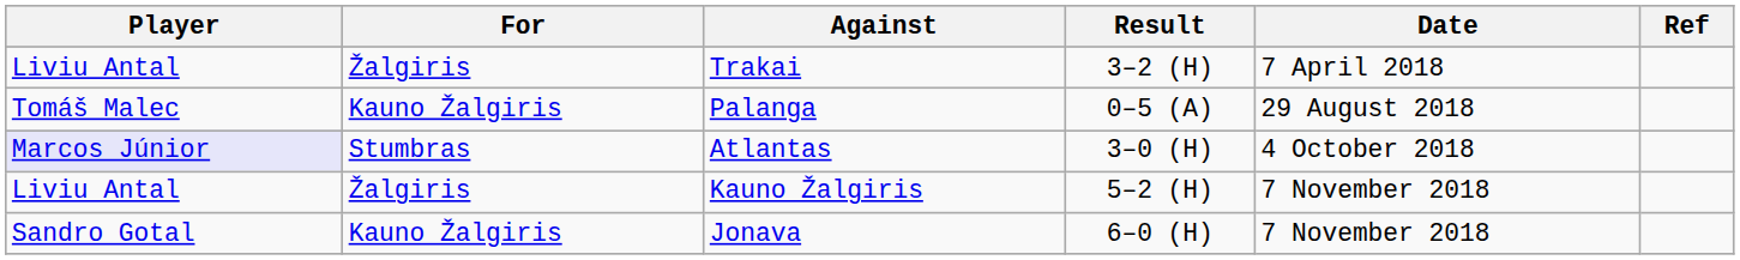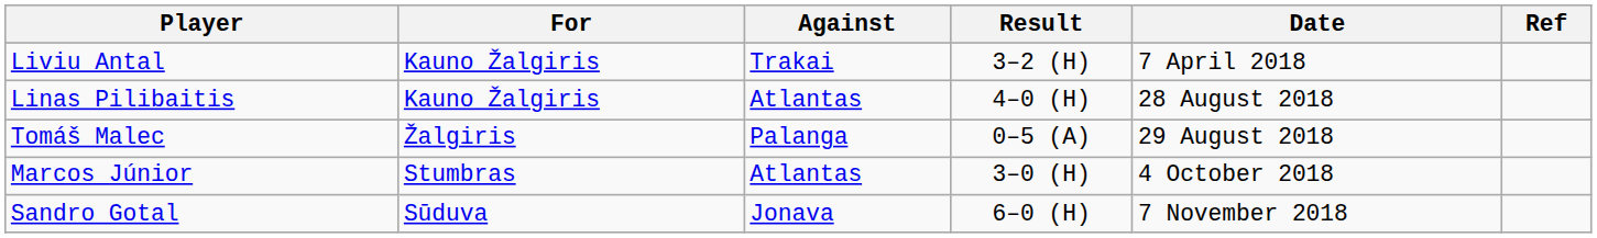 <table class="wikitable sortable" style="width:70%;">
 <tr>
 <th>Player</th>
 <th>For</th>
 <th>Against</th>
 <th>Result</th>
 <th>Date</th>
 <th>Ref</th>
 </tr>
 <tr>
 <td> <a href='#'>Liviu Antal</a></td>
-<td><a href='#'>Žalgiris</a></td>
+<td><a href='#'>Kauno Žalgiris</a></td>
 <td><a href='#'>Trakai</a></td>
 <td style="text-align:center;">3–2 (H)</td>
 <td>7 April 2018</td>
 <td style="text-align:center;"></td>
 </tr>
 <tr>
+<td> <a href='#'>Linas Pilibaitis</a></td>
+<td><a href='#'>Kauno Žalgiris</a></td>
+<td><a href='#'>Atlantas</a></td>
+<td style="text-align:center;">4–0 (H)</td>
+<td>28 August 2018</td>
+<td style="text-align:center;"></td>
+</tr>
+<tr>
 <td> <a href='#'>Tomáš Malec</a></td>
-<td><a href='#'>Kauno Žalgiris</a></td>
+<td><a href='#'>Žalgiris</a></td>
 <td><a href='#'>Palanga</a></td>
 <td style="text-align:center;">0–5 (A)</td>
 <td>29 August 2018</td>
 <td style="text-align:center;"></td>
 </tr>
 <tr>
-<td style="background: lavender;"> <a href='#'>Marcos Júnior</a></td>
+<td> <a href='#'>Marcos Júnior</a></td>
 <td><a href='#'>Stumbras</a></td>
 <td><a href='#'>Atlantas</a></td>
 <td style="text-align:center;">3–0 (H)</td>
 <td>4 October 2018</td>
 <td style="text-align:center;"></td>
 </tr>
 <tr>
-<td> <a href='#'>Liviu Antal</a></td>
-<td><a href='#'>Žalgiris</a></td>
-<td><a href='#'>Kauno Žalgiris</a></td>
-<td style="text-align:center;">5–2 (H)</td>
-<td>7 November 2018</td>
-<td style="text-align:center;"></td>
-</tr>
-<tr>
 <td> <a href='#'>Sandro Gotal</a></td>
-<td><a href='#'>Kauno Žalgiris</a></td>
+<td><a href='#'>Sūduva</a></td>
 <td><a href='#'>Jonava</a></td>
 <td style="text-align:center;">6–0 (H)</td>
 <td>7 November 2018</td>
 <td style="text-align:center;"></td>
 </tr>
 </table>
